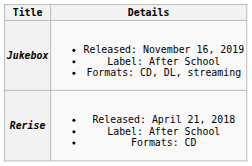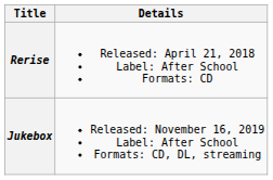 <table class="wikitable plainrowheaders" style="text-align:center">
 <tr>
 <th scope="col">Title</th>
 <th scope="col">Details</th>
 </tr>
 <tr>
+<th scope="row"><em>Rerise</em></th>
+<td><br><ul><li>Released: April 21, 2018</li><li>Label: After School</li><li>Formats: CD</li></ul></td>
+</tr>
+<tr>
 <th scope="row"><em>Jukebox</em></th>
 <td><br><ul><li>Released: November 16, 2019</li><li>Label: After School</li><li>Formats: CD, DL, streaming</li></ul></td>
 </tr>
-<tr>
-<th scope="row"><em>Rerise</em></th>
-<td><br><ul><li>Released: April 21, 2018</li><li>Label: After School</li><li>Formats: CD</li></ul></td>
-</tr>
 </table>
